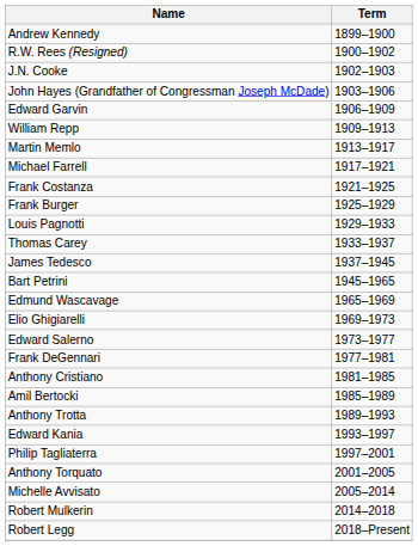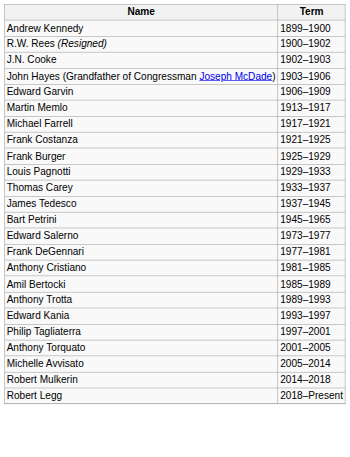 <table class="wikitable">
 <tr>
 <th>Name</th>
 <th>Term</th>
 </tr>
 <tr>
 <td>Andrew Kennedy</td>
 <td>1899–1900</td>
 </tr>
 <tr>
 <td>R.W. Rees <em>(Resigned)</em></td>
 <td>1900–1902</td>
 </tr>
 <tr>
 <td>J.N. Cooke</td>
 <td>1902–1903</td>
 </tr>
 <tr>
 <td>John Hayes (Grandfather of Congressman <a href='#'>Joseph McDade</a>)</td>
 <td>1903–1906</td>
 </tr>
 <tr>
 <td>Edward Garvin</td>
 <td>1906–1909</td>
-</tr>
-<tr>
-<td>William Repp</td>
-<td>1909–1913</td>
 </tr>
 <tr>
 <td>Martin Memlo</td>
 <td>1913–1917</td>
 </tr>
 <tr>
 <td>Michael Farrell</td>
 <td>1917–1921</td>
 </tr>
 <tr>
 <td>Frank Costanza</td>
 <td>1921–1925</td>
 </tr>
 <tr>
 <td>Frank Burger</td>
 <td>1925–1929</td>
 </tr>
 <tr>
 <td>Louis Pagnotti</td>
 <td>1929–1933</td>
 </tr>
 <tr>
 <td>Thomas Carey</td>
 <td>1933–1937</td>
 </tr>
 <tr>
 <td>James Tedesco</td>
 <td>1937–1945</td>
 </tr>
 <tr>
 <td>Bart Petrini</td>
 <td>1945–1965</td>
-</tr>
-<tr>
-<td>Edmund Wascavage</td>
-<td>1965–1969</td>
-</tr>
-<tr>
-<td>Elio Ghigiarelli</td>
-<td>1969–1973</td>
 </tr>
 <tr>
 <td>Edward Salerno</td>
 <td>1973–1977</td>
 </tr>
 <tr>
 <td>Frank DeGennari</td>
 <td>1977–1981</td>
 </tr>
 <tr>
 <td>Anthony Cristiano</td>
 <td>1981–1985</td>
 </tr>
 <tr>
 <td>Amil Bertocki</td>
 <td>1985–1989</td>
 </tr>
 <tr>
 <td>Anthony Trotta</td>
 <td>1989–1993</td>
 </tr>
 <tr>
 <td>Edward Kania</td>
 <td>1993–1997</td>
 </tr>
 <tr>
 <td>Philip Tagliaterra</td>
 <td>1997–2001</td>
 </tr>
 <tr>
 <td>Anthony Torquato</td>
 <td>2001–2005</td>
 </tr>
 <tr>
 <td>Michelle Avvisato</td>
 <td>2005–2014</td>
 </tr>
 <tr>
 <td>Robert Mulkerin</td>
 <td>2014–2018</td>
 </tr>
 <tr>
 <td>Robert Legg</td>
 <td>2018–Present</td>
 </tr>
 <tr>
 </tr>
 </table>
